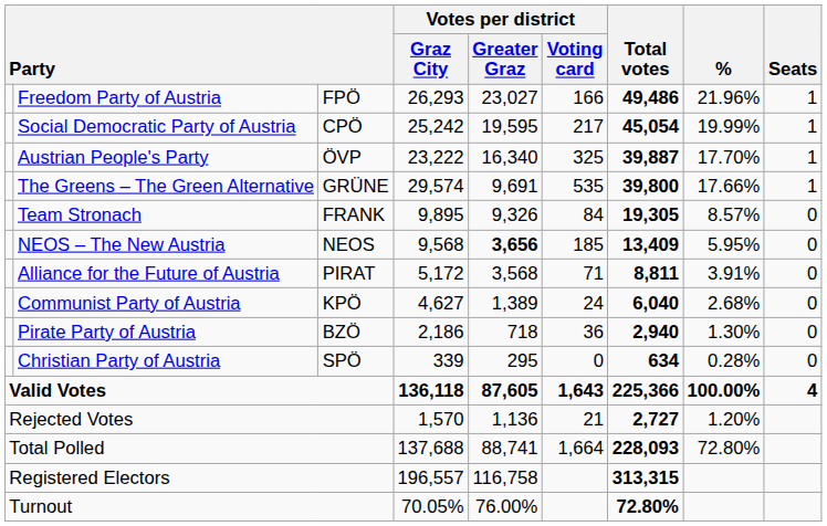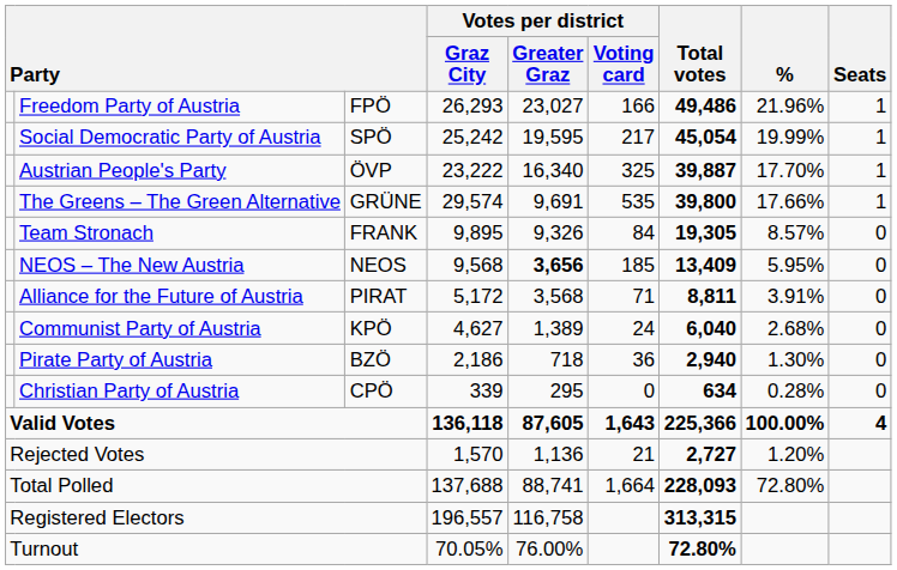 <table class="wikitable" border="1" style="text-align:right;">
 <tr>
 <th style="text-align:left;" valign=bottom rowspan=2 colspan=3>Party</th>
 <th colspan=3>Votes per district</th>
 <th align=center valign=bottom rowspan=2 width="50">Total<br>votes</th>
 <th align=center valign=bottom rowspan=2 width="50">%</th>
 <th align=center valign=bottom rowspan=2>Seats</th>
 </tr>
 <tr>
 <th align=center valign=bottom width="50"><a href='#'>Graz<br>City</a></th>
 <th align=center valign=bottom width="50"><a href='#'>Greater<br>Graz</a></th>
 <th align=center valign=bottom width="50"><a href='#'>Voting<br>card</a></th>
 </tr>
 <tr>
 <td></td>
 <td align=left><a href='#'>Freedom Party of Austria</a></td>
 <td align=left>FPÖ</td>
 <td>26,293</td>
 <td>23,027</td>
 <td>166</td>
 <td><strong>49,486</strong></td>
 <td>21.96%</td>
 <td>1</td>
 </tr>
 <tr>
 <td></td>
 <td align=left><a href='#'>Social Democratic Party of Austria</a></td>
-<td align=left>CPÖ</td>
+<td align=left>SPÖ</td>
 <td>25,242</td>
 <td>19,595</td>
 <td>217</td>
 <td><strong>45,054</strong></td>
 <td>19.99%</td>
 <td>1</td>
 </tr>
 <tr>
 <td></td>
 <td align=left><a href='#'>Austrian People's Party</a></td>
 <td align=left>ÖVP</td>
 <td>23,222</td>
 <td>16,340</td>
 <td>325</td>
 <td><strong>39,887</strong></td>
 <td>17.70%</td>
 <td>1</td>
 </tr>
 <tr>
 <td></td>
 <td align=left style="white-space: nowrap;"><a href='#'>The Greens – The Green Alternative</a></td>
 <td align=left>GRÜNE</td>
 <td>29,574</td>
 <td>9,691</td>
 <td>535</td>
 <td><strong>39,800</strong></td>
 <td>17.66%</td>
 <td>1</td>
 </tr>
 <tr>
 <td></td>
 <td align=left><a href='#'>Team Stronach</a></td>
 <td align=left>FRANK</td>
 <td>9,895</td>
 <td>9,326</td>
 <td>84</td>
 <td><strong>19,305</strong></td>
 <td>8.57%</td>
 <td>0</td>
 </tr>
 <tr>
 <td></td>
 <td align=left><a href='#'>NEOS – The New Austria</a></td>
 <td align=left>NEOS</td>
 <td>9,568</td>
 <td><strong>3,656</strong></td>
 <td>185</td>
 <td><strong>13,409</strong></td>
 <td>5.95%</td>
 <td>0</td>
 </tr>
 <tr>
 <td></td>
 <td align=left><a href='#'>Alliance for the Future of Austria</a></td>
 <td align=left>PIRAT</td>
 <td>5,172</td>
 <td>3,568</td>
 <td>71</td>
 <td><strong>8,811</strong></td>
 <td>3.91%</td>
 <td>0</td>
 </tr>
 <tr>
 <td></td>
 <td align=left><a href='#'>Communist Party of Austria</a></td>
 <td align=left>KPÖ</td>
 <td>4,627</td>
 <td>1,389</td>
 <td>24</td>
 <td><strong>6,040</strong></td>
 <td>2.68%</td>
 <td>0</td>
 </tr>
 <tr>
 <td></td>
 <td align=left><a href='#'>Pirate Party of Austria</a></td>
 <td align=left>BZÖ</td>
 <td>2,186</td>
 <td>718</td>
 <td>36</td>
 <td><strong>2,940</strong></td>
 <td>1.30%</td>
 <td>0</td>
 </tr>
 <tr>
 <td></td>
 <td align=left><a href='#'>Christian Party of Austria</a></td>
-<td align=left>SPÖ</td>
+<td align=left>CPÖ</td>
 <td>339</td>
 <td>295</td>
 <td>0</td>
 <td><strong>634</strong></td>
 <td>0.28%</td>
 <td>0</td>
 </tr>
 <tr style="font-weight:bold">
 <td align=left colspan=3>Valid Votes</td>
 <td>136,118</td>
 <td>87,605</td>
 <td>1,643</td>
 <td>225,366</td>
 <td>100.00%</td>
 <td>4</td>
 </tr>
 <tr>
 <td align=left colspan=3>Rejected Votes</td>
 <td>1,570</td>
 <td>1,136</td>
 <td>21</td>
 <td><strong>2,727</strong></td>
 <td>1.20%</td>
 <td></td>
 </tr>
 <tr>
 <td align=left colspan=3>Total Polled</td>
 <td>137,688</td>
 <td>88,741</td>
 <td>1,664</td>
 <td><strong>228,093</strong></td>
 <td>72.80%</td>
 <td></td>
 </tr>
 <tr>
 <td align=left colspan=3>Registered Electors</td>
 <td>196,557</td>
 <td>116,758</td>
 <td></td>
 <td><strong>313,315</strong></td>
 <td></td>
 <td></td>
 </tr>
 <tr>
 <td align=left colspan=3>Turnout</td>
 <td>70.05%</td>
 <td>76.00%</td>
 <td></td>
 <td><strong>72.80%</strong></td>
 <td></td>
 <td></td>
 </tr>
 </table>
